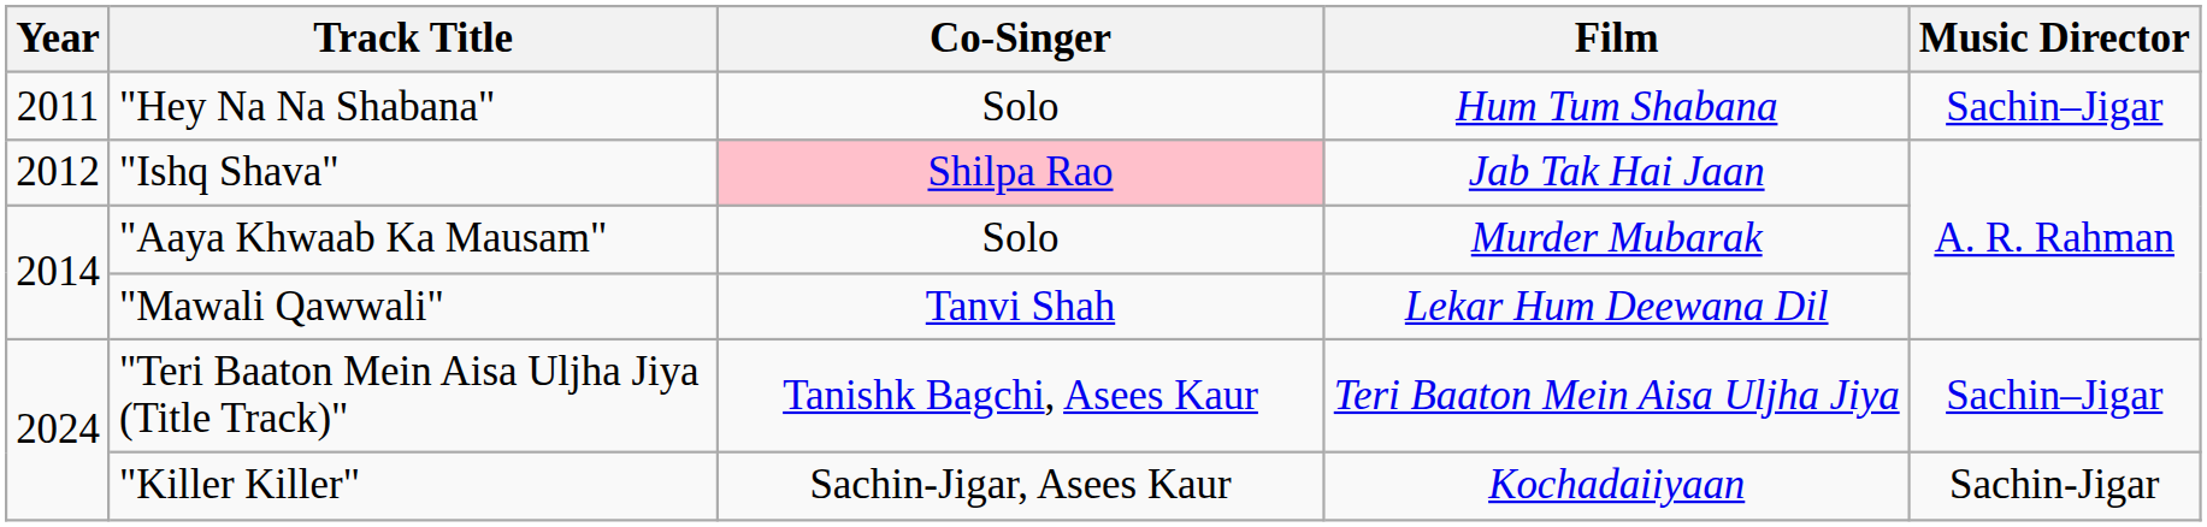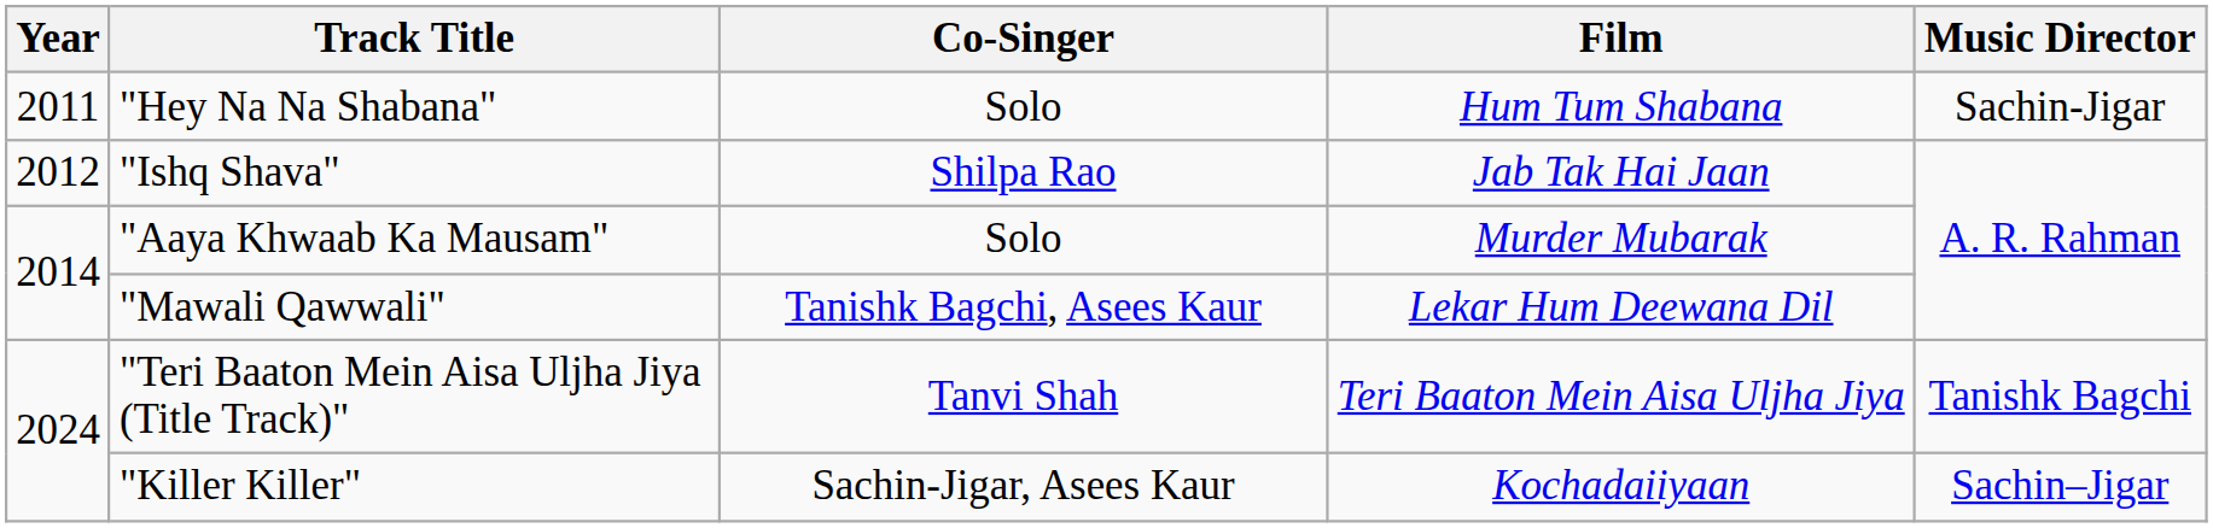 <table class="wikitable plainrowheaders" style="text-align:center;">
 <tr>
 <th scope="col">Year</th>
 <th scope="col" style="width:14em;">Track Title</th>
 <th scope="col" style="width:14em;">Co-Singer</th>
 <th scope="col">Film</th>
 <th scope="col">Music Director</th>
 </tr>
 <tr>
 <td rowspan="1">2011</td>
 <td align="left">"Hey Na Na Shabana"</td>
 <td align="center">Solo</td>
 <td rowspan="1"><em><a href='#'>Hum Tum Shabana</a></em></td>
-<td rowspan="1"><a href='#'>Sachin–Jigar</a></td>
+<td rowspan="1">Sachin-Jigar</td>
 </tr>
 <tr>
 <td rowspan="1">2012</td>
 <td align="left">"Ishq Shava"</td>
-<td align="center" style="background: pink;"><a href='#'>Shilpa Rao</a></td>
+<td align="center"><a href='#'>Shilpa Rao</a></td>
 <td rowspan="1"><em><a href='#'>Jab Tak Hai Jaan</a></em></td>
 <td rowspan="3"><a href='#'>A. R. Rahman</a></td>
 </tr>
 <tr>
 <td rowspan="2">2014</td>
 <td align="left">"Aaya Khwaab Ka Mausam"</td>
 <td align="center">Solo</td>
 <td rowspan="1"><em><a href='#'>Murder Mubarak</a></em></td>
 </tr>
 <tr>
 <td align="left">"Mawali Qawwali"</td>
-<td align="center"><a href='#'>Tanvi Shah</a></td>
+<td align="center"><a href='#'>Tanishk Bagchi</a>, <a href='#'>Asees Kaur</a></td>
 <td rowspan="1"><em><a href='#'>Lekar Hum Deewana Dil</a></em></td>
 </tr>
 <tr>
 <td rowspan="2">2024</td>
 <td align="left">"Teri Baaton Mein Aisa Uljha Jiya (Title Track)"</td>
-<td align="center"><a href='#'>Tanishk Bagchi</a>, <a href='#'>Asees Kaur</a></td>
+<td align="center"><a href='#'>Tanvi Shah</a></td>
 <td rowspan="1"><em><a href='#'>Teri Baaton Mein Aisa Uljha Jiya</a></em></td>
-<td rowspan="1"><a href='#'>Sachin–Jigar</a></td>
+<td rowspan="1"><a href='#'>Tanishk Bagchi</a></td>
 </tr>
 <tr>
 <td align="left">"Killer Killer"</td>
 <td align="center">Sachin-Jigar, Asees Kaur</td>
 <td rowspan="1"><em><a href='#'>Kochadaiiyaan</a></em></td>
-<td rowspan="1">Sachin-Jigar</td>
+<td rowspan="1"><a href='#'>Sachin–Jigar</a></td>
 </tr>
 </table>
